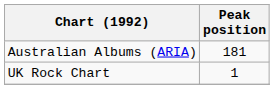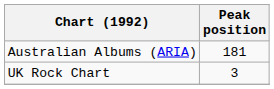 <table class="wikitable plainrowheaders">
 <tr>
 <th scope="col">Chart (1992)</th>
 <th scope="col">Peak<br>position</th>
 </tr>
 <tr>
 <td>Australian Albums (<a href='#'>ARIA</a>)</td>
 <td style="text-align:center;">181</td>
 </tr>
 <tr>
 <td>UK Rock Chart</td>
-<td style="text-align:center;">1</td>
+<td style="text-align:center;">3</td>
 </tr>
 <tr>
 </tr>
 <tr>
 </tr>
 </table>
